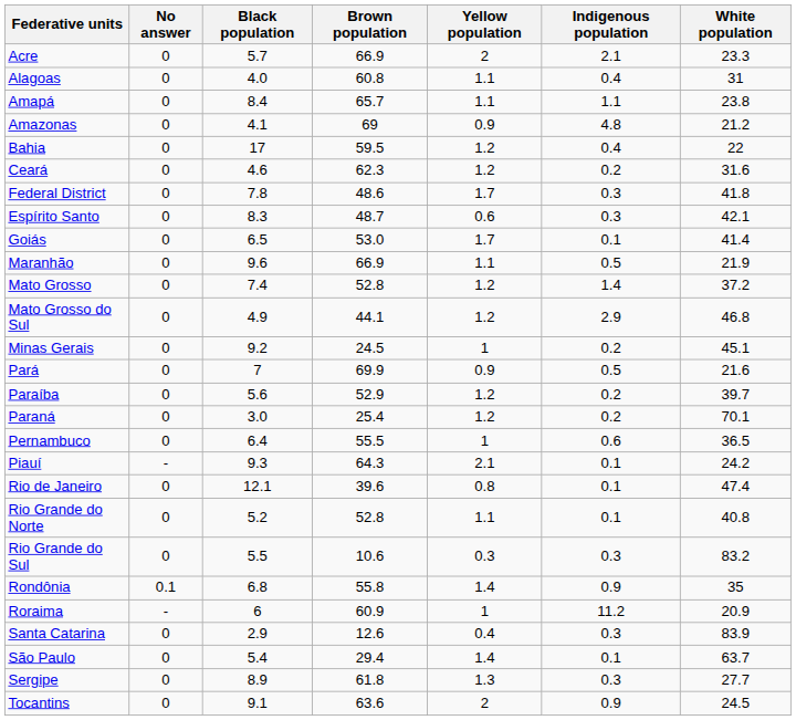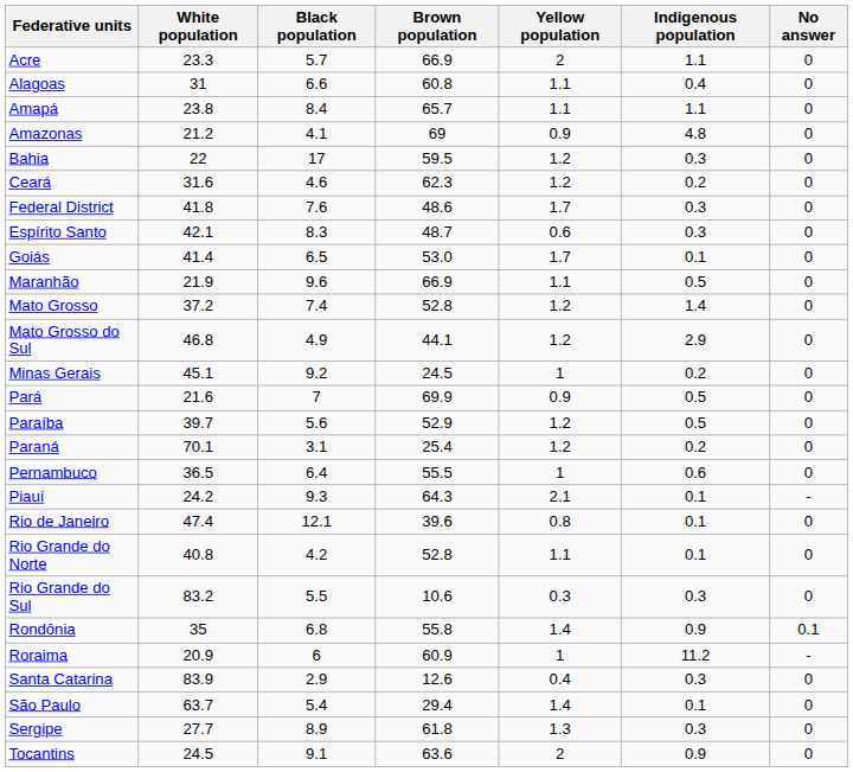 <table class="wikitable sortable" style="text-align:center">
 <tr>
 <th>Federative units</th>
-<th>No answer</th>
+<th>White population</th>
 <th>Black population</th>
 <th>Brown population</th>
 <th>Yellow population</th>
 <th>Indigenous population</th>
-<th>White population</th>
+<th>No answer</th>
 </tr>
 <tr>
 <td align="left"><a href='#'>Acre</a></td>
-<td>0</td>
+<td>23.3</td>
 <td>5.7</td>
 <td>66.9</td>
 <td>2</td>
-<td>2.1</td>
-<td>23.3</td>
+<td>1.1</td>
+<td>0</td>
 </tr>
 <tr>
 <td align="left"><a href='#'>Alagoas</a></td>
-<td>0</td>
-<td>4.0</td>
+<td>31</td>
+<td>6.6</td>
 <td>60.8</td>
 <td>1.1</td>
 <td>0.4</td>
-<td>31</td>
+<td>0</td>
 </tr>
 <tr>
 <td align="left"><a href='#'>Amapá</a></td>
-<td>0</td>
+<td>23.8</td>
 <td>8.4</td>
 <td>65.7</td>
 <td>1.1</td>
 <td>1.1</td>
-<td>23.8</td>
+<td>0</td>
 </tr>
 <tr>
 <td align="left"><a href='#'>Amazonas</a></td>
-<td>0</td>
+<td>21.2</td>
 <td>4.1</td>
 <td>69</td>
 <td>0.9</td>
 <td>4.8</td>
-<td>21.2</td>
+<td>0</td>
 </tr>
 <tr>
 <td align="left"><a href='#'>Bahia</a></td>
-<td>0</td>
+<td>22</td>
 <td>17</td>
 <td>59.5</td>
 <td>1.2</td>
-<td>0.4</td>
-<td>22</td>
+<td>0.3</td>
+<td>0</td>
 </tr>
 <tr>
 <td align="left"><a href='#'>Ceará</a></td>
-<td>0</td>
+<td>31.6</td>
 <td>4.6</td>
 <td>62.3</td>
 <td>1.2</td>
 <td>0.2</td>
-<td>31.6</td>
+<td>0</td>
 </tr>
 <tr>
 <td align="left"><a href='#'>Federal District</a></td>
-<td>0</td>
-<td>7.8</td>
+<td>41.8</td>
+<td>7.6</td>
 <td>48.6</td>
 <td>1.7</td>
 <td>0.3</td>
-<td>41.8</td>
+<td>0</td>
 </tr>
 <tr>
 <td align="left"><a href='#'>Espírito Santo</a></td>
-<td>0</td>
+<td>42.1</td>
 <td>8.3</td>
 <td>48.7</td>
 <td>0.6</td>
 <td>0.3</td>
-<td>42.1</td>
+<td>0</td>
 </tr>
 <tr>
 <td align="left"><a href='#'>Goiás</a></td>
-<td>0</td>
+<td>41.4</td>
 <td>6.5</td>
 <td>53.0</td>
 <td>1.7</td>
 <td>0.1</td>
-<td>41.4</td>
+<td>0</td>
 </tr>
 <tr>
 <td align="left"><a href='#'>Maranhão</a></td>
-<td>0</td>
+<td>21.9</td>
 <td>9.6</td>
 <td>66.9</td>
 <td>1.1</td>
 <td>0.5</td>
-<td>21.9</td>
+<td>0</td>
 </tr>
 <tr>
 <td align="left"><a href='#'>Mato Grosso</a></td>
-<td>0</td>
+<td>37.2</td>
 <td>7.4</td>
 <td>52.8</td>
 <td>1.2</td>
 <td>1.4</td>
-<td>37.2</td>
+<td>0</td>
 </tr>
 <tr>
 <td align="left"><a href='#'>Mato Grosso do Sul</a></td>
-<td>0</td>
+<td>46.8</td>
 <td>4.9</td>
 <td>44.1</td>
 <td>1.2</td>
 <td>2.9</td>
-<td>46.8</td>
+<td>0</td>
 </tr>
 <tr>
 <td align="left"><a href='#'>Minas Gerais</a></td>
-<td>0</td>
+<td>45.1</td>
 <td>9.2</td>
 <td>24.5</td>
 <td>1</td>
 <td>0.2</td>
-<td>45.1</td>
+<td>0</td>
 </tr>
 <tr>
 <td align="left"><a href='#'>Pará</a></td>
-<td>0</td>
+<td>21.6</td>
 <td>7</td>
 <td>69.9</td>
 <td>0.9</td>
 <td>0.5</td>
-<td>21.6</td>
+<td>0</td>
 </tr>
 <tr>
 <td align="left"><a href='#'>Paraíba</a></td>
-<td>0</td>
+<td>39.7</td>
 <td>5.6</td>
 <td>52.9</td>
 <td>1.2</td>
-<td>0.2</td>
-<td>39.7</td>
+<td>0.5</td>
+<td>0</td>
 </tr>
 <tr>
 <td align="left"><a href='#'>Paraná</a></td>
-<td>0</td>
-<td>3.0</td>
+<td>70.1</td>
+<td>3.1</td>
 <td>25.4</td>
 <td>1.2</td>
 <td>0.2</td>
-<td>70.1</td>
+<td>0</td>
 </tr>
 <tr>
 <td align="left"><a href='#'>Pernambuco</a></td>
-<td>0</td>
+<td>36.5</td>
 <td>6.4</td>
 <td>55.5</td>
 <td>1</td>
 <td>0.6</td>
-<td>36.5</td>
+<td>0</td>
 </tr>
 <tr>
 <td align="left"><a href='#'>Piauí</a></td>
-<td>-</td>
+<td>24.2</td>
 <td>9.3</td>
 <td>64.3</td>
 <td>2.1</td>
 <td>0.1</td>
-<td>24.2</td>
+<td>-</td>
 </tr>
 <tr>
 <td align="left"><a href='#'>Rio de Janeiro</a></td>
-<td>0</td>
+<td>47.4</td>
 <td>12.1</td>
 <td>39.6</td>
 <td>0.8</td>
 <td>0.1</td>
-<td>47.4</td>
+<td>0</td>
 </tr>
 <tr>
 <td align="left"><a href='#'>Rio Grande do Norte</a></td>
-<td>0</td>
-<td>5.2</td>
+<td>40.8</td>
+<td>4.2</td>
 <td>52.8</td>
 <td>1.1</td>
 <td>0.1</td>
-<td>40.8</td>
+<td>0</td>
 </tr>
 <tr>
 <td align="left"><a href='#'>Rio Grande do Sul</a></td>
-<td>0</td>
+<td>83.2</td>
 <td>5.5</td>
 <td>10.6</td>
 <td>0.3</td>
 <td>0.3</td>
-<td>83.2</td>
+<td>0</td>
 </tr>
 <tr>
 <td align="left"><a href='#'>Rondônia</a></td>
-<td>0.1</td>
+<td>35</td>
 <td>6.8</td>
 <td>55.8</td>
 <td>1.4</td>
 <td>0.9</td>
-<td>35</td>
+<td>0.1</td>
 </tr>
 <tr>
 <td align="left"><a href='#'>Roraima</a></td>
-<td>-</td>
+<td>20.9</td>
 <td>6</td>
 <td>60.9</td>
 <td>1</td>
 <td>11.2</td>
-<td>20.9</td>
+<td>-</td>
 </tr>
 <tr>
 <td align="left"><a href='#'>Santa Catarina</a></td>
-<td>0</td>
+<td>83.9</td>
 <td>2.9</td>
 <td>12.6</td>
 <td>0.4</td>
 <td>0.3</td>
-<td>83.9</td>
+<td>0</td>
 </tr>
 <tr>
 <td align="left"><a href='#'>São Paulo</a></td>
-<td>0</td>
+<td>63.7</td>
 <td>5.4</td>
 <td>29.4</td>
 <td>1.4</td>
 <td>0.1</td>
-<td>63.7</td>
+<td>0</td>
 </tr>
 <tr>
 <td align="left"><a href='#'>Sergipe</a></td>
-<td>0</td>
+<td>27.7</td>
 <td>8.9</td>
 <td>61.8</td>
 <td>1.3</td>
 <td>0.3</td>
-<td>27.7</td>
+<td>0</td>
 </tr>
 <tr>
 <td align="left"><a href='#'>Tocantins</a></td>
-<td>0</td>
+<td>24.5</td>
 <td>9.1</td>
 <td>63.6</td>
 <td>2</td>
 <td>0.9</td>
-<td>24.5</td>
+<td>0</td>
 </tr>
 </table>
